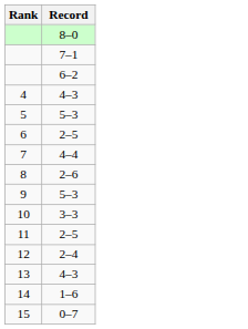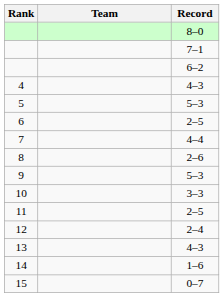 <table class="wikitable" style="text-align: center;">
 <tr>
 <th width=40>Rank</th>
+<th width=180>Team</th>
 <th width=60>Record</th>
 </tr>
 <tr bgcolor="#ccffcc">
 <td></td>
+<td align=left></td>
 <td>8–0</td>
 </tr>
 <tr>
 <td></td>
+<td align=left></td>
 <td>7–1</td>
 </tr>
 <tr>
 <td></td>
+<td align=left></td>
 <td>6–2</td>
 </tr>
 <tr>
 <td>4</td>
+<td align=left></td>
 <td>4–3</td>
 </tr>
 <tr>
 <td>5</td>
+<td align=left></td>
 <td>5–3</td>
 </tr>
 <tr>
 <td>6</td>
+<td align=left></td>
 <td>2–5</td>
 </tr>
 <tr>
 <td>7</td>
+<td align=left></td>
 <td>4–4</td>
 </tr>
 <tr>
 <td>8</td>
+<td align=left></td>
 <td>2–6</td>
 </tr>
 <tr>
 <td>9</td>
+<td align=left></td>
 <td>5–3</td>
 </tr>
 <tr>
 <td>10</td>
+<td align=left></td>
 <td>3–3</td>
 </tr>
 <tr>
 <td>11</td>
+<td align=left></td>
 <td>2–5</td>
 </tr>
 <tr>
 <td>12</td>
+<td align=left></td>
 <td>2–4</td>
 </tr>
 <tr>
 <td>13</td>
+<td align=left></td>
 <td>4–3</td>
 </tr>
 <tr>
 <td>14</td>
+<td align=left></td>
 <td>1–6</td>
 </tr>
 <tr>
 <td>15</td>
+<td align=left></td>
 <td>0–7</td>
 </tr>
 </table>
